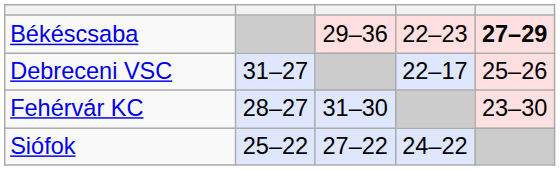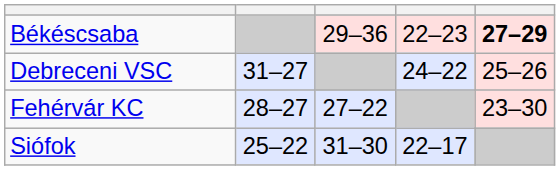 <table class="wikitable" style="text-align: center;" width="375">
 <tr>
 <th width=175></th>
 <th width=55></th>
 <th width=55></th>
 <th width=55></th>
 <th width=55></th>
 </tr>
 <tr>
 <td style="text-align: left;"><a href='#'>Békéscsaba</a></td>
 <td bgcolor=#CCCCCC> </td>
 <td bgcolor=#FFDFDF>29–36</td>
 <td bgcolor=#FFDFDF>22–23</td>
 <td bgcolor=#FFDFDF><strong>27–29</strong></td>
 </tr>
 <tr>
 <td style="text-align: left;"><a href='#'>Debreceni VSC</a></td>
 <td bgcolor=#DFE7FF>31–27</td>
 <td bgcolor=#CCCCCC> </td>
-<td bgcolor=#DFE7FF>22–17</td>
+<td bgcolor=#DFE7FF>24–22</td>
 <td bgcolor=#FFDFDF>25–26</td>
 </tr>
 <tr>
 <td style="text-align: left;"><a href='#'>Fehérvár KC</a></td>
 <td bgcolor=#DFE7FF>28–27</td>
-<td bgcolor=#DFE7FF>31–30</td>
+<td bgcolor=#DFE7FF>27–22</td>
 <td bgcolor=#CCCCCC> </td>
 <td bgcolor=#FFDFDF>23–30</td>
 </tr>
 <tr>
 <td style="text-align: left;"><a href='#'>Siófok</a></td>
 <td bgcolor=#DFE7FF>25–22</td>
-<td bgcolor=#DFE7FF>27–22</td>
-<td bgcolor=#DFE7FF>24–22</td>
+<td bgcolor=#DFE7FF>31–30</td>
+<td bgcolor=#DFE7FF>22–17</td>
 <td bgcolor=#CCCCCC> </td>
 </tr>
 </table>
